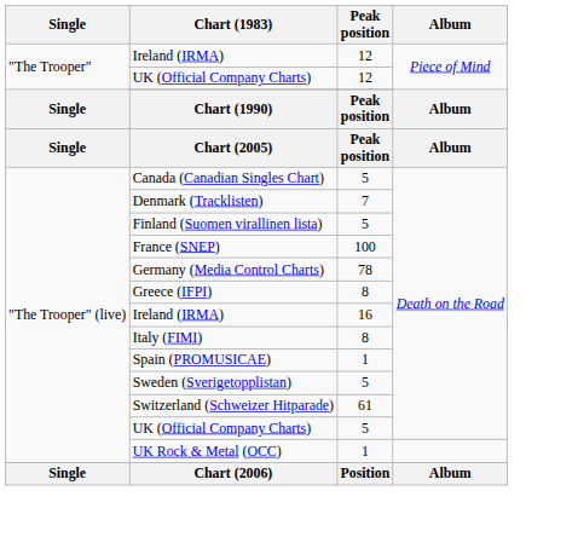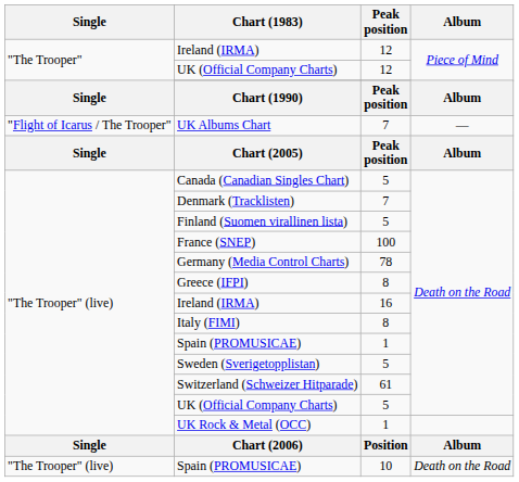 <table class="wikitable sortable">
 <tr>
 <th>Single</th>
 <th>Chart (1983)</th>
 <th>Peak<br>position</th>
 <th>Album</th>
 </tr>
 <tr>
 <td rowspan="3">"The Trooper"</td>
 <td>Ireland (<a href='#'>IRMA</a>)</td>
 <td align="center">12</td>
 <td rowspan="3" style="text-align:center;"><em><a href='#'>Piece of Mind</a></em></td>
 </tr>
 <tr>
 <td>UK (<a href='#'>Official Company Charts</a>)</td>
 <td style="text-align:center;">12</td>
 </tr>
 <tr>
 </tr>
 <tr>
 <th>Single</th>
 <th>Chart (1990)</th>
 <th>Peak<br>position</th>
 <th>Album</th>
+</tr>
+<tr>
+<td>"<a href='#'>Flight of Icarus</a> / The Trooper"</td>
+<td><a href='#'>UK Albums Chart</a></td>
+<td style="text-align:center;">7</td>
+<td style="text-align:center;">—</td>
 </tr>
 <tr>
 <th>Single</th>
 <th>Chart (2005)</th>
 <th>Peak<br>position</th>
 <th>Album</th>
 </tr>
 <tr>
 <td rowspan="13">"The Trooper" (live)</td>
 <td>Canada (<a href='#'>Canadian Singles Chart</a>)</td>
 <td style="text-align:center;">5</td>
 <td rowspan="12" style="text-align:center;"><em><a href='#'>Death on the Road</a></em></td>
 </tr>
 <tr>
 <td>Denmark (<a href='#'>Tracklisten</a>)</td>
 <td style="text-align:center;">7</td>
 </tr>
 <tr>
 <td>Finland (<a href='#'>Suomen virallinen lista</a>)</td>
 <td style="text-align:center;">5</td>
 </tr>
 <tr>
 <td>France (<a href='#'>SNEP</a>)</td>
 <td style="text-align:center;">100</td>
 </tr>
 <tr>
 <td>Germany (<a href='#'>Media Control Charts</a>)</td>
 <td style="text-align:center;">78</td>
 </tr>
 <tr>
 <td>Greece (<a href='#'>IFPI</a>)</td>
 <td style="text-align:center;">8</td>
 </tr>
 <tr>
 <td>Ireland (<a href='#'>IRMA</a>)</td>
 <td align="center">16</td>
 </tr>
 <tr>
 <td>Italy (<a href='#'>FIMI</a>)</td>
 <td align="center">8</td>
 </tr>
 <tr>
 <td>Spain (<a href='#'>PROMUSICAE</a>)</td>
 <td style="text-align:center;">1</td>
 </tr>
 <tr>
 <td>Sweden (<a href='#'>Sverigetopplistan</a>)</td>
 <td style="text-align:center;">5</td>
 </tr>
 <tr>
 <td>Switzerland (<a href='#'>Schweizer Hitparade</a>)</td>
 <td style="text-align:center;">61</td>
 </tr>
 <tr>
 <td>UK (<a href='#'>Official Company Charts</a>)</td>
 <td style="text-align:center;">5</td>
 </tr>
 <tr>
 <td><a href='#'>UK Rock & Metal</a> (<a href='#'>OCC</a>)</td>
 <td style="text-align:center;">1</td>
 </tr>
 <tr>
 <th>Single</th>
 <th>Chart (2006)</th>
 <th>Position</th>
 <th>Album</th>
 </tr>
+<tr>
+<td>"The Trooper" (live)</td>
+<td>Spain (<a href='#'>PROMUSICAE</a>)</td>
+<td style="text-align:center;">10</td>
+<td style="text-align:center;"><em>Death on the Road</em></td>
+</tr>
 </table>
